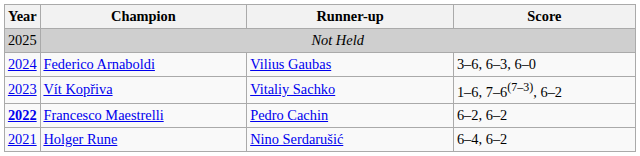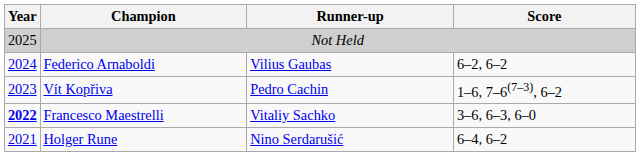 <table class="wikitable" style="font-size:90%">
 <tr>
 <th>Year</th>
 <th width="200">Champion</th>
 <th width="200">Runner-up</th>
 <th width="175">Score</th>
 </tr>
 <tr>
 <td style="background:#cfcfcf">2025</td>
 <td colspan=3 align=center style="background:#cfcfcf"><em>Not Held</em></td>
 </tr>
 <tr>
 <td><a href='#'>2024</a></td>
 <td> <a href='#'>Federico Arnaboldi</a></td>
 <td> <a href='#'>Vilius Gaubas</a></td>
-<td>3–6, 6–3, 6–0</td>
+<td>6–2, 6–2</td>
 </tr>
 <tr>
 <td><a href='#'>2023</a></td>
 <td> <a href='#'>Vít Kopřiva</a></td>
-<td> <a href='#'>Vitaliy Sachko</a></td>
+<td> <a href='#'>Pedro Cachin</a></td>
 <td>1–6, 7–6<sup>(7–3)</sup>, 6–2</td>
 </tr>
 <tr>
 <td><strong><a href='#'>2022</a></strong></td>
 <td> <a href='#'>Francesco Maestrelli</a></td>
-<td> <a href='#'>Pedro Cachin</a></td>
-<td>6–2, 6–2</td>
+<td> <a href='#'>Vitaliy Sachko</a></td>
+<td>3–6, 6–3, 6–0</td>
 </tr>
 <tr>
 <td><a href='#'>2021</a></td>
 <td> <a href='#'>Holger Rune</a></td>
 <td> <a href='#'>Nino Serdarušić</a></td>
 <td>6–4, 6–2</td>
 </tr>
 </table>
